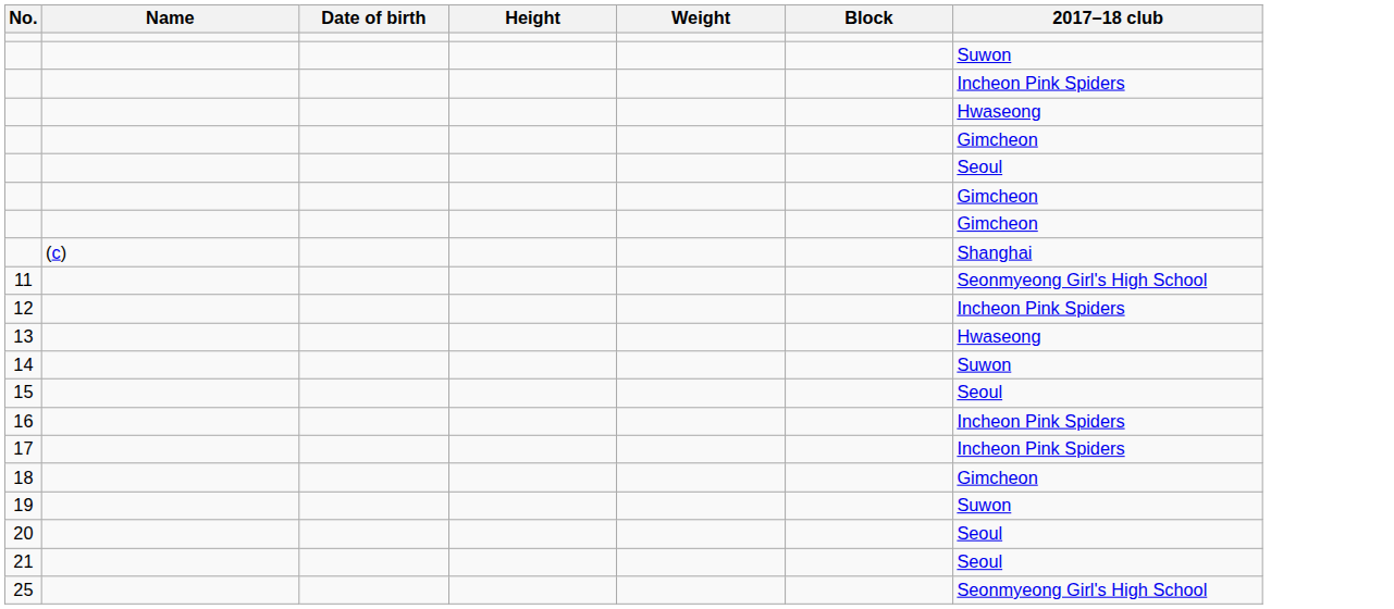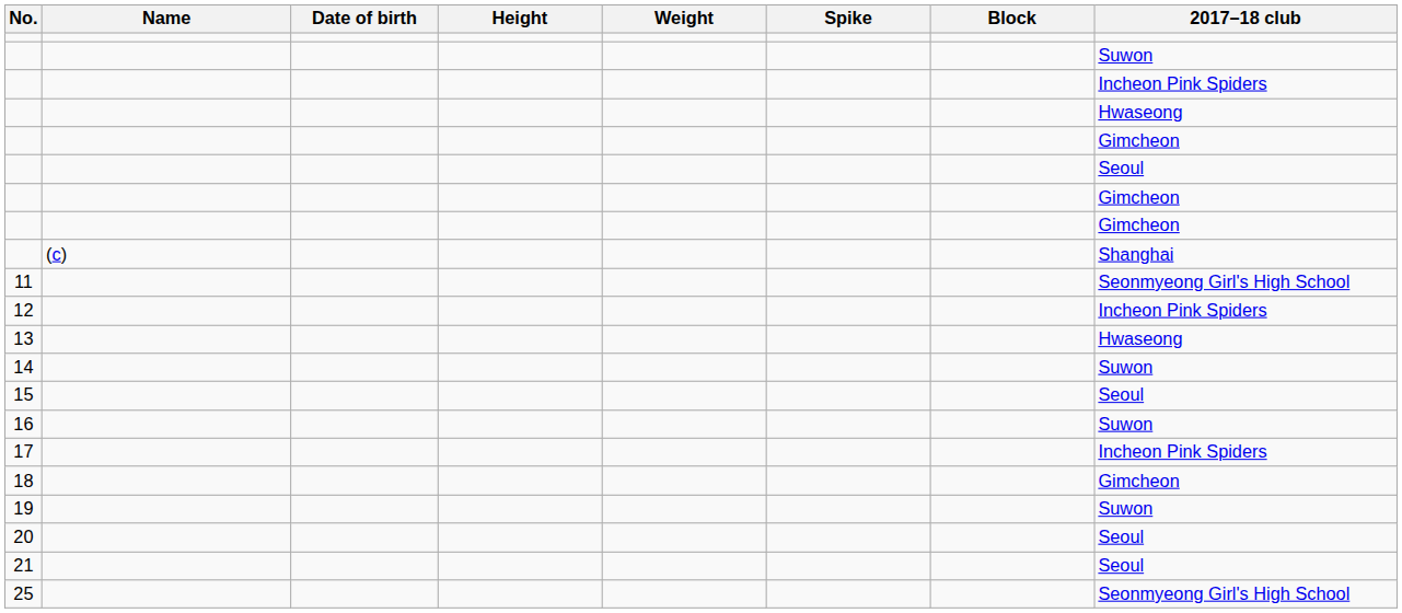 <table class="wikitable sortable" style="font-size:100%; text-align:center;">
 <tr>
 <th>No.</th>
 <th style="width:14em">Name</th>
 <th style="width:8em">Date of birth</th>
 <th style="width:9em">Height</th>
 <th style="width:9em">Weight</th>
+<th style="width:9em">Spike</th>
 <th style="width:9em">Block</th>
 <th style="width:17em">2017–18 club</th>
 </tr>
 <tr>
 <td></td>
 <td align=left></td>
 <td align=right></td>
+<td></td>
 <td></td>
 <td></td>
 <td></td>
 <td align=left></td>
 </tr>
 <tr>
 <td></td>
 <td align=left></td>
 <td align=right></td>
 <td></td>
 <td></td>
 <td></td>
+<td></td>
 <td align=left> <a href='#'>Suwon</a></td>
 </tr>
 <tr>
 <td></td>
 <td align=left></td>
 <td align=right></td>
+<td></td>
 <td></td>
 <td></td>
 <td></td>
 <td align=left> <a href='#'>Incheon Pink Spiders</a></td>
 </tr>
 <tr>
 <td></td>
 <td align=left></td>
 <td align=right></td>
 <td></td>
 <td></td>
 <td></td>
+<td></td>
 <td align=left> <a href='#'>Hwaseong</a></td>
 </tr>
 <tr>
 <td></td>
 <td align=left></td>
 <td align=right></td>
+<td></td>
 <td></td>
 <td></td>
 <td></td>
 <td align=left> <a href='#'>Gimcheon</a></td>
 </tr>
 <tr>
 <td></td>
 <td align=left></td>
 <td align=right></td>
 <td></td>
 <td></td>
 <td></td>
+<td></td>
 <td align=left> <a href='#'>Seoul</a></td>
 </tr>
 <tr>
 <td></td>
 <td align=left></td>
 <td align=right></td>
+<td></td>
 <td></td>
 <td></td>
 <td></td>
 <td align=left> <a href='#'>Gimcheon</a></td>
 </tr>
 <tr>
 <td></td>
 <td align=left></td>
 <td align=right></td>
 <td></td>
 <td></td>
 <td></td>
+<td></td>
 <td align=left> <a href='#'>Gimcheon</a></td>
 </tr>
 <tr>
 <td></td>
 <td align=left> (<a href='#'>c</a>)</td>
 <td align=right></td>
+<td></td>
 <td></td>
 <td></td>
 <td></td>
 <td align=left> <a href='#'>Shanghai</a></td>
 </tr>
 <tr>
 <td>11</td>
 <td align=left></td>
 <td align=right></td>
 <td></td>
 <td></td>
 <td></td>
+<td></td>
 <td align=left> <a href='#'>Seonmyeong Girl's High School</a></td>
 </tr>
 <tr>
 <td>12</td>
 <td align=left></td>
 <td align=right></td>
+<td></td>
 <td></td>
 <td></td>
 <td></td>
 <td align=left> <a href='#'>Incheon Pink Spiders</a></td>
 </tr>
 <tr>
 <td>13</td>
 <td align=left></td>
 <td align=right></td>
 <td></td>
 <td></td>
 <td></td>
+<td></td>
 <td align=left> <a href='#'>Hwaseong</a></td>
 </tr>
 <tr>
 <td>14</td>
 <td align=left></td>
 <td align=right></td>
+<td></td>
 <td></td>
 <td></td>
 <td></td>
 <td align=left> <a href='#'>Suwon</a></td>
 </tr>
 <tr>
 <td>15</td>
 <td align=left></td>
 <td align=right></td>
 <td></td>
 <td></td>
 <td></td>
+<td></td>
 <td align=left> <a href='#'>Seoul</a></td>
 </tr>
 <tr>
 <td>16</td>
 <td align=left></td>
 <td align=right></td>
 <td></td>
 <td></td>
 <td></td>
-<td align=left> <a href='#'>Incheon Pink Spiders</a></td>
+<td></td>
+<td align=left> <a href='#'>Suwon</a></td>
 </tr>
 <tr>
 <td>17</td>
 <td align=left></td>
 <td align=right></td>
+<td></td>
 <td></td>
 <td></td>
 <td></td>
 <td align=left> <a href='#'>Incheon Pink Spiders</a></td>
 </tr>
 <tr>
 <td>18</td>
 <td align=left></td>
 <td align=right></td>
 <td></td>
 <td></td>
 <td></td>
+<td></td>
 <td align=left> <a href='#'>Gimcheon</a></td>
 </tr>
 <tr>
 <td>19</td>
 <td align=left></td>
 <td align=right></td>
+<td></td>
 <td></td>
 <td></td>
 <td></td>
 <td align=left> <a href='#'>Suwon</a></td>
 </tr>
 <tr>
 <td>20</td>
 <td align=left></td>
 <td align=right></td>
 <td></td>
 <td></td>
 <td></td>
+<td></td>
 <td align=left> <a href='#'>Seoul</a></td>
 </tr>
 <tr>
 <td>21</td>
 <td align=left></td>
 <td align=right></td>
+<td></td>
 <td></td>
 <td></td>
 <td></td>
 <td align=left> <a href='#'>Seoul</a></td>
 </tr>
 <tr>
 <td>25</td>
 <td align=left></td>
 <td align=right></td>
 <td></td>
 <td></td>
 <td></td>
+<td></td>
 <td align=left> <a href='#'>Seonmyeong Girl's High School</a></td>
 </tr>
 </table>
